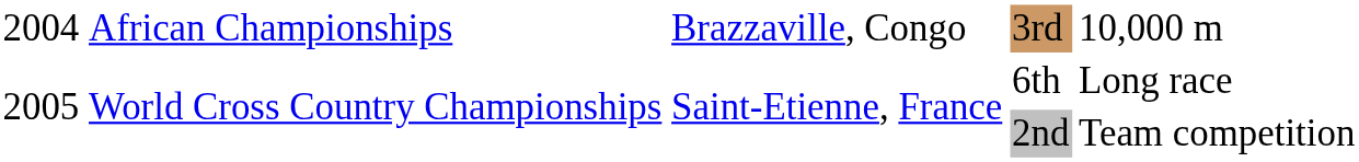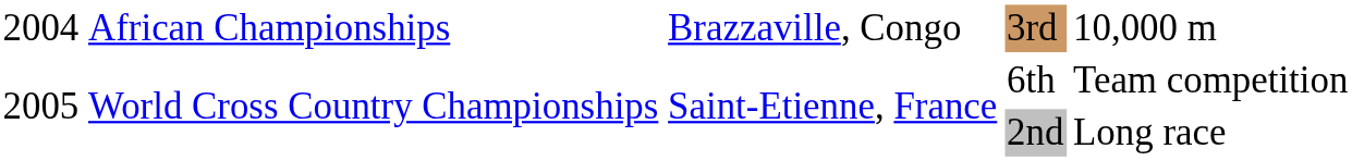 <table>
 <tr>
 <td>2004</td>
 <td><a href='#'>African Championships</a></td>
 <td><a href='#'>Brazzaville</a>, Congo</td>
 <td bgcolor="cc9966">3rd</td>
 <td>10,000 m</td>
 <td></td>
 </tr>
 <tr>
 <td rowspan=2>2005</td>
 <td rowspan=2><a href='#'>World Cross Country Championships</a></td>
 <td rowspan=2><a href='#'>Saint-Etienne</a>, <a href='#'>France</a></td>
 <td>6th</td>
-<td>Long race</td>
+<td>Team competition</td>
 <td></td>
 </tr>
 <tr>
 <td bgcolor="silver">2nd</td>
-<td>Team competition</td>
+<td>Long race</td>
 <td></td>
 </tr>
 </table>
